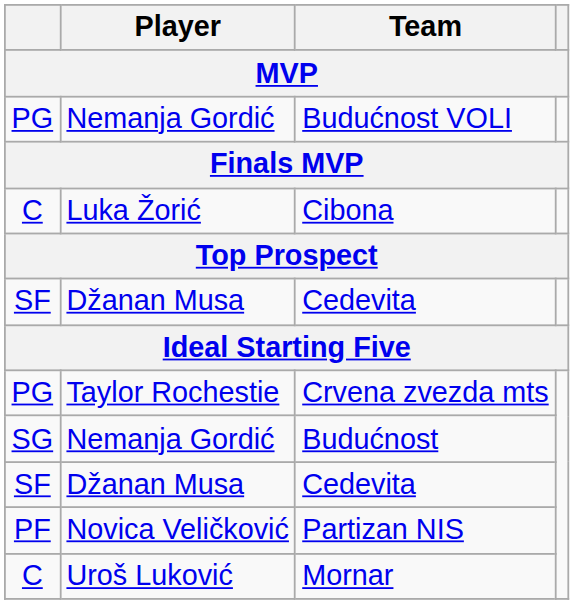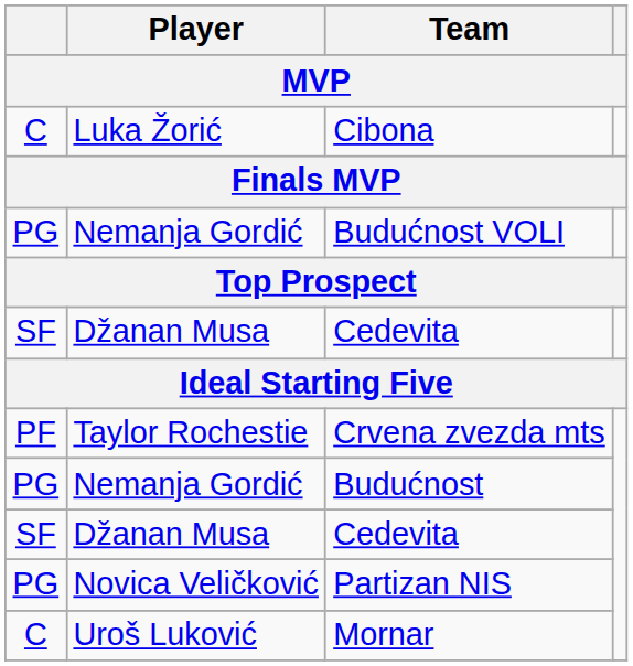 <table class="wikitable">
 <tr>
 <th align="center"></th>
 <th align="center">Player</th>
 <th align="center">Team</th>
 <th align="center"></th>
 </tr>
 <tr>
 <th colspan=4> <a href='#'>MVP</a></th>
 </tr>
 <tr>
-<td align="center"><a href='#'>PG</a></td>
-<td align="left"> <a href='#'>Nemanja Gordić</a></td>
-<td align="left"> <a href='#'>Budućnost VOLI</a></td>
+<td align="center"><a href='#'>C</a></td>
+<td align="left"> <a href='#'>Luka Žorić</a></td>
+<td align="left"> <a href='#'>Cibona</a></td>
 <td align="center"></td>
 </tr>
 <tr>
 <th colspan=4> <a href='#'>Finals MVP</a></th>
 </tr>
 <tr>
-<td align="center"><a href='#'>C</a></td>
-<td align="left"> <a href='#'>Luka Žorić</a></td>
-<td align="left"> <a href='#'>Cibona</a></td>
+<td align="center"><a href='#'>PG</a></td>
+<td align="left"> <a href='#'>Nemanja Gordić</a></td>
+<td align="left"> <a href='#'>Budućnost VOLI</a></td>
 <td align="center"></td>
 </tr>
 <tr>
 <th colspan=4> <a href='#'>Top Prospect</a></th>
 </tr>
 <tr>
 <td align="center"><a href='#'>SF</a></td>
 <td align="left"> <a href='#'>Džanan Musa</a></td>
 <td align="left"> <a href='#'>Cedevita</a></td>
 <td align="center"></td>
 </tr>
 <tr>
 <th colspan=4><a href='#'>Ideal Starting Five</a></th>
 </tr>
 <tr>
-<td align="center"><a href='#'>PG</a></td>
+<td align="center"><a href='#'>PF</a></td>
 <td> <a href='#'>Taylor Rochestie</a></td>
 <td> <a href='#'>Crvena zvezda mts</a></td>
 <td rowspan="5" style="text-align:center;"></td>
 </tr>
 <tr>
-<td align="center"><a href='#'>SG</a></td>
+<td align="center"><a href='#'>PG</a></td>
 <td> <a href='#'>Nemanja Gordić</a></td>
 <td> <a href='#'>Budućnost</a></td>
 </tr>
 <tr>
 <td align="center"><a href='#'>SF</a></td>
 <td> <a href='#'>Džanan Musa</a></td>
 <td align="left"> <a href='#'>Cedevita</a></td>
 </tr>
 <tr>
-<td align="center"><a href='#'>PF</a></td>
+<td align="center"><a href='#'>PG</a></td>
 <td> <a href='#'>Novica Veličković</a></td>
 <td> <a href='#'>Partizan NIS</a></td>
 </tr>
 <tr>
 <td align="center"><a href='#'>C</a></td>
 <td> <a href='#'>Uroš Luković</a></td>
 <td> <a href='#'>Mornar</a></td>
 </tr>
 </table>
